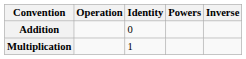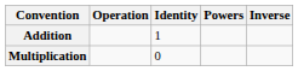 <table class="wikitable" style="margin: 1em auto 1em auto">
 <tr>
 <th>Convention</th>
 <th>Operation</th>
 <th>Identity</th>
 <th>Powers</th>
 <th>Inverse</th>
 </tr>
 <tr>
 <th>Addition</th>
 <td></td>
-<td>0</td>
+<td>1</td>
 <td></td>
 <td></td>
 </tr>
 <tr>
 <th>Multiplication</th>
 <td></td>
-<td>1</td>
+<td>0</td>
 <td></td>
 <td></td>
 </tr>
 </table>
